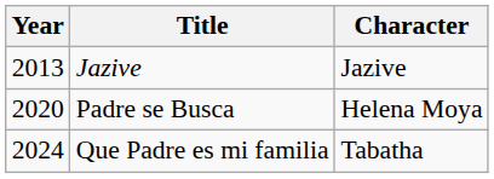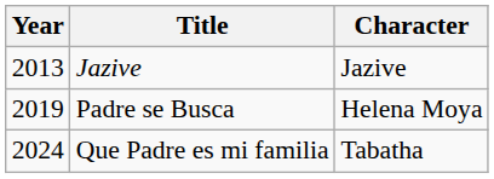 <table class="wikitable sortable">
 <tr>
 <th>Year</th>
 <th>Title</th>
 <th>Character</th>
 </tr>
 <tr>
 <td>2013</td>
 <td><em>Jazive</em></td>
 <td>Jazive</td>
 </tr>
 <tr>
-<td>2020</td>
+<td>2019</td>
 <td>Padre se Busca</td>
 <td>Helena Moya</td>
 </tr>
 <tr>
 <td>2024</td>
 <td>Que Padre es mi familia</td>
 <td>Tabatha</td>
 </tr>
 </table>
